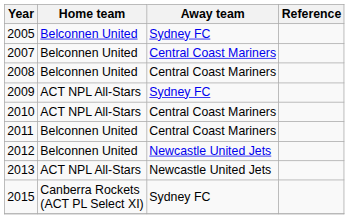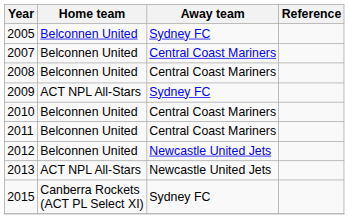 <table class="wikitable">
 <tr>
 <th>Year</th>
 <th>Home team</th>
 <th>Away team</th>
 <th>Reference</th>
 </tr>
 <tr>
 <td>2005</td>
 <td><a href='#'>Belconnen United</a></td>
 <td><a href='#'>Sydney FC</a></td>
 <td></td>
 </tr>
 <tr>
 <td>2007</td>
 <td>Belconnen United</td>
 <td><a href='#'>Central Coast Mariners</a></td>
 <td></td>
 </tr>
 <tr>
 <td>2008</td>
 <td>Belconnen United</td>
 <td>Central Coast Mariners</td>
 <td></td>
 </tr>
 <tr>
 <td>2009</td>
 <td>ACT NPL All-Stars</td>
 <td><a href='#'>Sydney FC</a></td>
 <td></td>
 </tr>
 <tr>
 <td>2010</td>
-<td>ACT NPL All-Stars</td>
+<td>Belconnen United</td>
 <td>Central Coast Mariners</td>
 <td></td>
 </tr>
 <tr>
 <td>2011</td>
 <td>Belconnen United</td>
 <td>Central Coast Mariners</td>
 <td></td>
 </tr>
 <tr>
 <td>2012</td>
 <td>Belconnen United</td>
 <td><a href='#'>Newcastle United Jets</a></td>
 <td></td>
 </tr>
 <tr>
 <td>2013</td>
 <td>ACT NPL All-Stars</td>
 <td>Newcastle United Jets</td>
 <td></td>
 </tr>
 <tr>
 <td>2015</td>
 <td>Canberra Rockets<br>(ACT PL Select XI)</td>
 <td>Sydney FC</td>
 <td></td>
 </tr>
 <tr>
 </tr>
 </table>
